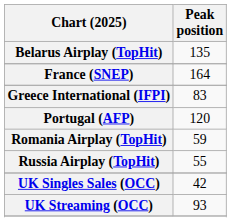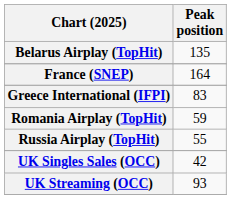 <table class="wikitable sortable plainrowheaders" style="text-align:center">
 <tr>
 <th scope="col">Chart (2025)</th>
 <th scope="col">Peak<br>position</th>
 </tr>
 <tr>
 <th scope="row">Belarus Airplay (<a href='#'>TopHit</a>)</th>
 <td>135</td>
 </tr>
 <tr>
 </tr>
 <tr>
 </tr>
 <tr>
 <th scope="row">France (<a href='#'>SNEP</a>)</th>
 <td>164</td>
 </tr>
 <tr>
 </tr>
 <tr>
 <th scope="row">Greece International (<a href='#'>IFPI</a>)</th>
 <td>83</td>
 </tr>
 <tr>
-<th scope="row">Portugal (<a href='#'>AFP</a>)</th>
-<td>120</td>
-</tr>
-<tr>
 <th scope="row">Romania Airplay (<a href='#'>TopHit</a>)</th>
 <td>59</td>
 </tr>
 <tr>
 <th scope="row">Russia Airplay (<a href='#'>TopHit</a>)</th>
 <td>55</td>
 </tr>
 <tr>
 </tr>
 <tr>
 <th scope="row"><a href='#'>UK Singles Sales</a> (<a href='#'>OCC</a>)</th>
 <td>42</td>
 </tr>
 <tr>
 <th scope="row"><a href='#'>UK Streaming</a> (<a href='#'>OCC</a>)</th>
 <td>93</td>
 </tr>
 <tr>
 </tr>
 <tr>
 </tr>
 </table>
